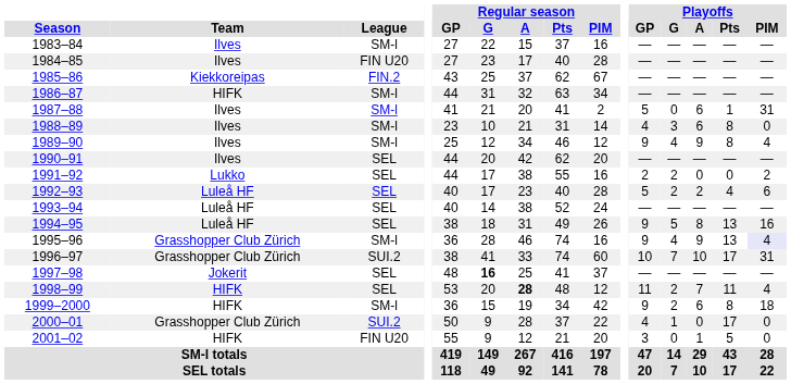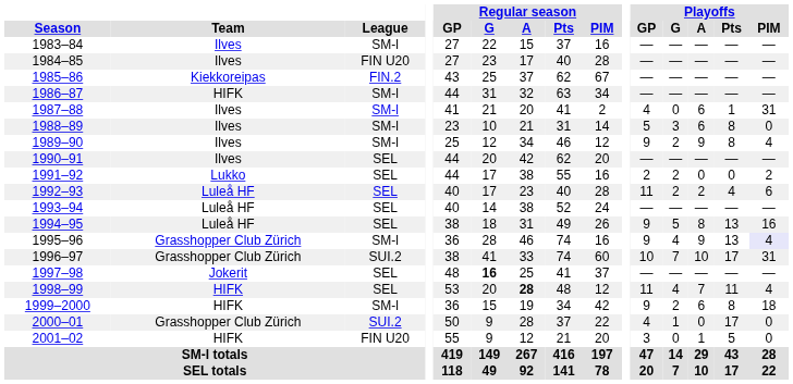 <table border="0" cellpadding="1" cellspacing="0" style="text-align:center; width:60em">
 <tr bgcolor="#e0e0e0">
 <th colspan="3" bgcolor="#ffffff"> </th>
 <th rowspan="99" bgcolor="#ffffff"> </th>
 <th colspan="5"><a href='#'>Regular season</a></th>
 <th rowspan="99" bgcolor="#ffffff"> </th>
 <th colspan="5"><a href='#'>Playoffs</a></th>
 </tr>
 <tr bgcolor="#e0e0e0">
 <th><a href='#'>Season</a></th>
 <th>Team</th>
 <th>League</th>
 <th>GP</th>
 <th><a href='#'>G</a></th>
 <th><a href='#'>A</a></th>
 <th><a href='#'>Pts</a></th>
 <th><a href='#'>PIM</a></th>
 <th>GP</th>
 <th>G</th>
 <th>A</th>
 <th>Pts</th>
 <th>PIM</th>
 </tr>
 <tr>
 <td>1983–84</td>
 <td><a href='#'>Ilves</a></td>
 <td>SM-l</td>
 <td>27</td>
 <td>22</td>
 <td>15</td>
 <td>37</td>
 <td>16</td>
 <td>—</td>
 <td>—</td>
 <td>—</td>
 <td>—</td>
 <td>—</td>
 </tr>
 <tr bgcolor="#f0f0f0">
 <td>1984–85</td>
 <td>Ilves</td>
 <td>FIN U20</td>
 <td>27</td>
 <td>23</td>
 <td>17</td>
 <td>40</td>
 <td>28</td>
 <td>—</td>
 <td>—</td>
 <td>—</td>
 <td>—</td>
 <td>—</td>
 </tr>
 <tr>
 <td><a href='#'>1985–86</a></td>
 <td><a href='#'>Kiekkoreipas</a></td>
 <td><a href='#'>FIN.2</a></td>
 <td>43</td>
 <td>25</td>
 <td>37</td>
 <td>62</td>
 <td>67</td>
 <td>—</td>
 <td>—</td>
 <td>—</td>
 <td>—</td>
 <td>—</td>
 </tr>
 <tr bgcolor="#f0f0f0">
 <td><a href='#'>1986–87</a></td>
 <td>HIFK</td>
 <td>SM-l</td>
 <td>44</td>
 <td>31</td>
 <td>32</td>
 <td>63</td>
 <td>34</td>
 <td>—</td>
 <td>—</td>
 <td>—</td>
 <td>—</td>
 <td>—</td>
 </tr>
 <tr>
 <td><a href='#'>1987–88</a></td>
 <td>Ilves</td>
 <td><a href='#'>SM-l</a></td>
 <td>41</td>
 <td>21</td>
 <td>20</td>
 <td>41</td>
 <td>2</td>
-<td>5</td>
+<td>4</td>
 <td>0</td>
 <td>6</td>
 <td>1</td>
 <td>31</td>
 </tr>
 <tr bgcolor="#f0f0f0">
 <td><a href='#'>1988–89</a></td>
 <td>Ilves</td>
 <td>SM-l</td>
 <td>23</td>
 <td>10</td>
 <td>21</td>
 <td>31</td>
 <td>14</td>
-<td>4</td>
+<td>5</td>
 <td>3</td>
 <td>6</td>
 <td>8</td>
 <td>0</td>
 </tr>
 <tr>
 <td><a href='#'>1989–90</a></td>
 <td>Ilves</td>
 <td>SM-l</td>
 <td>25</td>
 <td>12</td>
 <td>34</td>
 <td>46</td>
 <td>12</td>
 <td>9</td>
-<td>4</td>
+<td>2</td>
 <td>9</td>
 <td>8</td>
 <td>4</td>
 </tr>
 <tr bgcolor="#f0f0f0">
 <td><a href='#'>1990–91</a></td>
 <td>Ilves</td>
 <td>SEL</td>
 <td>44</td>
 <td>20</td>
 <td>42</td>
 <td>62</td>
 <td>20</td>
 <td>—</td>
 <td>—</td>
 <td>—</td>
 <td>—</td>
 <td>—</td>
 </tr>
 <tr>
 <td><a href='#'>1991–92</a></td>
 <td><a href='#'>Lukko</a></td>
 <td>SEL</td>
 <td>44</td>
 <td>17</td>
 <td>38</td>
 <td>55</td>
 <td>16</td>
 <td>2</td>
 <td>2</td>
 <td>0</td>
 <td>0</td>
 <td>2</td>
 </tr>
 <tr bgcolor="#f0f0f0">
 <td><a href='#'>1992–93</a></td>
 <td><a href='#'>Luleå HF</a></td>
 <td><a href='#'>SEL</a></td>
 <td>40</td>
 <td>17</td>
 <td>23</td>
 <td>40</td>
 <td>28</td>
-<td>5</td>
+<td>11</td>
 <td>2</td>
 <td>2</td>
 <td>4</td>
 <td>6</td>
 </tr>
 <tr>
 <td><a href='#'>1993–94</a></td>
 <td>Luleå HF</td>
 <td>SEL</td>
 <td>40</td>
 <td>14</td>
 <td>38</td>
 <td>52</td>
 <td>24</td>
 <td>—</td>
 <td>—</td>
 <td>—</td>
 <td>—</td>
 <td>—</td>
 </tr>
 <tr bgcolor="#f0f0f0">
 <td><a href='#'>1994–95</a></td>
 <td>Luleå HF</td>
 <td>SEL</td>
 <td>38</td>
 <td>18</td>
 <td>31</td>
 <td>49</td>
 <td>26</td>
 <td>9</td>
 <td>5</td>
 <td>8</td>
 <td>13</td>
 <td>16</td>
 </tr>
 <tr>
 <td>1995–96</td>
 <td><a href='#'>Grasshopper Club Zürich</a></td>
 <td>SM-l</td>
 <td>36</td>
 <td>28</td>
 <td>46</td>
 <td>74</td>
 <td>16</td>
 <td>9</td>
 <td>4</td>
 <td>9</td>
 <td>13</td>
 <td style="background: lavender;">4</td>
 </tr>
 <tr bgcolor="#f0f0f0">
 <td>1996–97</td>
 <td>Grasshopper Club Zürich</td>
 <td>SUI.2</td>
 <td>38</td>
 <td>41</td>
 <td>33</td>
 <td>74</td>
 <td>60</td>
 <td>10</td>
 <td>7</td>
 <td>10</td>
 <td>17</td>
 <td>31</td>
 </tr>
 <tr>
 <td><a href='#'>1997–98</a></td>
 <td><a href='#'>Jokerit</a></td>
 <td>SEL</td>
 <td>48</td>
 <td><strong>16</strong></td>
 <td>25</td>
 <td>41</td>
 <td>37</td>
 <td>—</td>
 <td>—</td>
 <td>—</td>
 <td>—</td>
 <td>—</td>
 </tr>
 <tr bgcolor="#f0f0f0">
 <td><a href='#'>1998–99</a></td>
 <td><a href='#'>HIFK</a></td>
 <td>SEL</td>
 <td>53</td>
 <td>20</td>
 <td><strong>28</strong></td>
 <td>48</td>
 <td>12</td>
 <td>11</td>
-<td>2</td>
+<td>4</td>
 <td>7</td>
 <td>11</td>
 <td>4</td>
 </tr>
 <tr>
 <td><a href='#'>1999–2000</a></td>
 <td>HIFK</td>
 <td>SM-l</td>
 <td>36</td>
 <td>15</td>
 <td>19</td>
 <td>34</td>
 <td>42</td>
 <td>9</td>
 <td>2</td>
 <td>6</td>
 <td>8</td>
 <td>18</td>
 </tr>
 <tr bgcolor="#f0f0f0">
 <td><a href='#'>2000–01</a></td>
 <td>Grasshopper Club Zürich</td>
 <td><a href='#'>SUI.2</a></td>
 <td>50</td>
 <td>9</td>
 <td>28</td>
 <td>37</td>
 <td>22</td>
 <td>4</td>
 <td>1</td>
 <td>0</td>
 <td>17</td>
 <td>0</td>
 </tr>
 <tr>
 <td><a href='#'>2001–02</a></td>
 <td>HIFK</td>
 <td>FIN U20</td>
 <td>55</td>
 <td>9</td>
 <td>12</td>
 <td>21</td>
 <td>20</td>
 <td>3</td>
 <td>0</td>
 <td>1</td>
 <td>5</td>
 <td>0</td>
 </tr>
 <tr bgcolor="#e0e0e0">
 <th colspan="3">SM-l totals</th>
 <th>419</th>
 <th>149</th>
 <th>267</th>
 <th>416</th>
 <th>197</th>
 <th>47</th>
 <th>14</th>
 <th>29</th>
 <th>43</th>
 <th>28</th>
 </tr>
 <tr bgcolor="#e0e0e0">
 <th colspan="3">SEL totals</th>
 <th>118</th>
 <th>49</th>
 <th>92</th>
 <th>141</th>
 <th>78</th>
 <th>20</th>
 <th>7</th>
 <th>10</th>
 <th>17</th>
 <th>22</th>
 </tr>
 </table>
